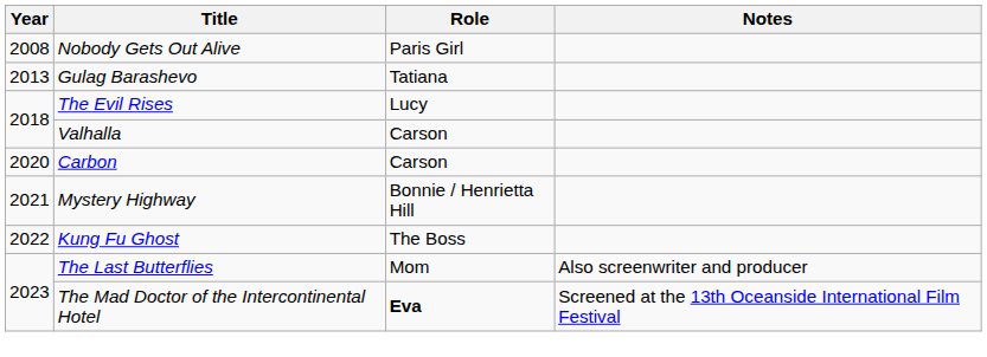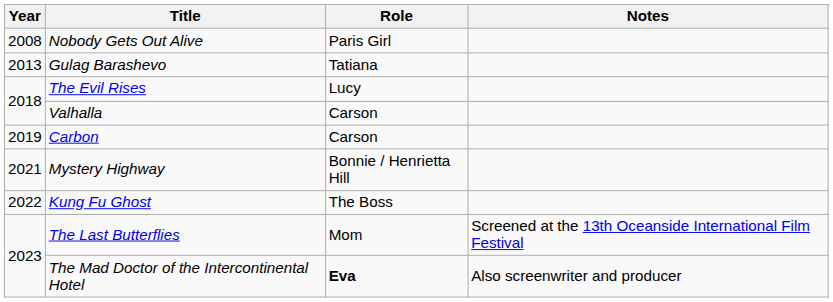 <table class="wikitable">
 <tr>
 <th>Year</th>
 <th>Title</th>
 <th>Role</th>
 <th>Notes</th>
 </tr>
 <tr>
 <td>2008</td>
 <td><em>Nobody Gets Out Alive</em></td>
 <td>Paris Girl</td>
 <td></td>
 </tr>
 <tr>
 <td>2013</td>
 <td><em>Gulag Barashevo</em></td>
 <td>Tatiana</td>
 <td></td>
 </tr>
 <tr>
 <td rowspan="2">2018</td>
 <td><em><a href='#'>The Evil Rises</a></em></td>
 <td>Lucy</td>
 <td></td>
 </tr>
 <tr>
 <td><em>Valhalla</em></td>
 <td>Carson</td>
 <td></td>
 </tr>
 <tr>
-<td>2020</td>
+<td>2019</td>
 <td><a href='#'><em>Carbon</em></a></td>
 <td>Carson</td>
 <td></td>
 </tr>
 <tr>
 <td>2021</td>
 <td><em>Mystery Highway</em></td>
 <td>Bonnie / Henrietta Hill</td>
 <td></td>
 </tr>
 <tr>
 <td>2022</td>
 <td><em><a href='#'>Kung Fu Ghost</a></em></td>
 <td>The Boss</td>
 <td></td>
 </tr>
 <tr>
 <td rowspan="2">2023</td>
 <td><em><a href='#'>The Last Butterflies</a></em></td>
 <td>Mom</td>
-<td>Also screenwriter and producer</td>
+<td>Screened at the <a href='#'>13th Oceanside International Film Festival</a></td>
 </tr>
 <tr>
 <td><em>The Mad Doctor of the Intercontinental Hotel</em></td>
 <td><strong>Eva</strong></td>
-<td>Screened at the <a href='#'>13th Oceanside International Film Festival</a></td>
+<td>Also screenwriter and producer</td>
 </tr>
 </table>
